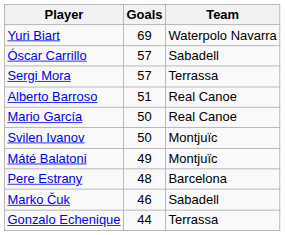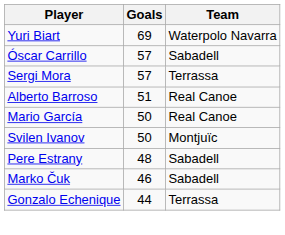 <table class="wikitable">
 <tr>
 <th>Player</th>
 <th>Goals</th>
 <th>Team</th>
 </tr>
 <tr>
 <td> <a href='#'>Yuri Biart</a></td>
 <td style="text-align:center;">69</td>
 <td>Waterpolo Navarra</td>
 </tr>
 <tr>
 <td> <a href='#'>Óscar Carrillo</a></td>
 <td style="text-align:center;">57</td>
 <td>Sabadell</td>
 </tr>
 <tr>
 <td> <a href='#'>Sergi Mora</a></td>
 <td style="text-align:center;">57</td>
 <td>Terrassa</td>
 </tr>
 <tr>
 <td> <a href='#'>Alberto Barroso</a></td>
 <td style="text-align:center;">51</td>
 <td>Real Canoe</td>
 </tr>
 <tr>
 <td> <a href='#'>Mario García</a></td>
 <td style="text-align:center;">50</td>
 <td>Real Canoe</td>
 </tr>
 <tr>
 <td> <a href='#'>Svilen Ivanov</a></td>
 <td style="text-align:center;">50</td>
 <td>Montjuïc</td>
 </tr>
 <tr>
-<td> <a href='#'>Máté Balatoni</a></td>
-<td style="text-align:center;">49</td>
-<td>Montjuïc</td>
-</tr>
-<tr>
 <td> <a href='#'>Pere Estrany</a></td>
 <td style="text-align:center;">48</td>
-<td>Barcelona</td>
+<td>Sabadell</td>
 </tr>
 <tr>
 <td> <a href='#'>Marko Čuk</a></td>
 <td style="text-align:center;">46</td>
 <td>Sabadell</td>
 </tr>
 <tr>
 <td> <a href='#'>Gonzalo Echenique</a></td>
 <td style="text-align:center;">44</td>
 <td>Terrassa</td>
 </tr>
 </table>
